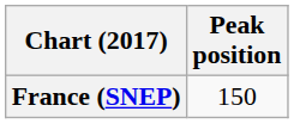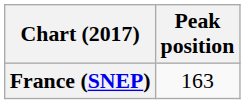 <table class="wikitable sortable plainrowheaders" style="text-align:center">
 <tr>
 <th scope="col">Chart (2017)</th>
 <th scope="col">Peak<br> position</th>
 </tr>
 <tr>
 <th scope="row">France (<a href='#'>SNEP</a>)</th>
-<td>150</td>
+<td>163</td>
 </tr>
 </table>
